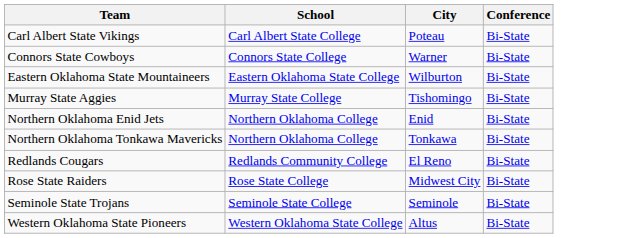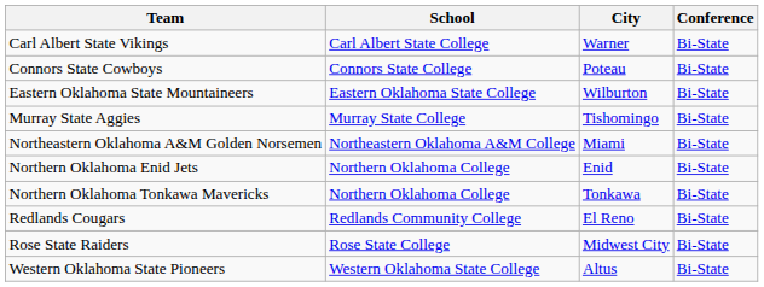 <table class="sortable wikitable">
 <tr>
 <th>Team</th>
 <th>School</th>
 <th>City</th>
 <th>Conference</th>
 </tr>
 <tr>
 <td>Carl Albert State Vikings</td>
 <td><a href='#'>Carl Albert State College</a></td>
-<td><a href='#'>Poteau</a></td>
+<td><a href='#'>Warner</a></td>
 <td><a href='#'>Bi-State</a></td>
 </tr>
 <tr>
 <td>Connors State Cowboys</td>
 <td><a href='#'>Connors State College</a></td>
-<td><a href='#'>Warner</a></td>
+<td><a href='#'>Poteau</a></td>
 <td><a href='#'>Bi-State</a></td>
 </tr>
 <tr>
 <td>Eastern Oklahoma State Mountaineers</td>
 <td><a href='#'>Eastern Oklahoma State College</a></td>
 <td><a href='#'>Wilburton</a></td>
 <td><a href='#'>Bi-State</a></td>
 </tr>
 <tr>
 <td>Murray State Aggies</td>
 <td><a href='#'>Murray State College</a></td>
 <td><a href='#'>Tishomingo</a></td>
+<td><a href='#'>Bi-State</a></td>
+</tr>
+<tr>
+<td>Northeastern Oklahoma A&M Golden Norsemen</td>
+<td><a href='#'>Northeastern Oklahoma A&M College</a></td>
+<td><a href='#'>Miami</a></td>
 <td><a href='#'>Bi-State</a></td>
 </tr>
 <tr>
 <td>Northern Oklahoma Enid Jets</td>
 <td><a href='#'>Northern Oklahoma College</a></td>
 <td><a href='#'>Enid</a></td>
 <td><a href='#'>Bi-State</a></td>
 </tr>
 <tr>
 <td>Northern Oklahoma Tonkawa Mavericks</td>
 <td><a href='#'>Northern Oklahoma College</a></td>
 <td><a href='#'>Tonkawa</a></td>
 <td><a href='#'>Bi-State</a></td>
 </tr>
 <tr>
 <td>Redlands Cougars</td>
 <td><a href='#'>Redlands Community College</a></td>
 <td><a href='#'>El Reno</a></td>
 <td><a href='#'>Bi-State</a></td>
 </tr>
 <tr>
 <td>Rose State Raiders</td>
 <td><a href='#'>Rose State College</a></td>
 <td><a href='#'>Midwest City</a></td>
 <td><a href='#'>Bi-State</a></td>
 </tr>
 <tr>
-<td>Seminole State Trojans</td>
-<td><a href='#'>Seminole State College</a></td>
-<td><a href='#'>Seminole</a></td>
-<td><a href='#'>Bi-State</a></td>
-</tr>
-<tr>
 <td>Western Oklahoma State Pioneers</td>
 <td><a href='#'>Western Oklahoma State College</a></td>
 <td><a href='#'>Altus</a></td>
 <td><a href='#'>Bi-State</a></td>
 </tr>
 </table>
